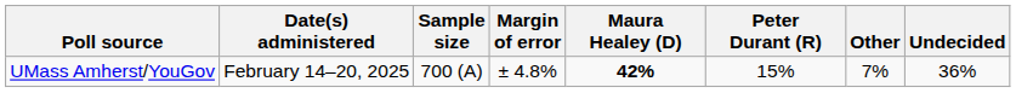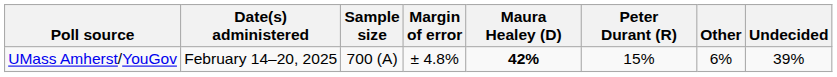 <table class="wikitable" style="font-size:90%;text-align:center;">
 <tr valign=bottom>
 <th>Poll source</th>
 <th>Date(s)<br>administered</th>
 <th>Sample<br>size</th>
 <th>Margin<br>of error</th>
 <th style="width:100px;">Maura<br>Healey (D)</th>
 <th style="width:100px;">Peter<br>Durant (R)</th>
 <th>Other</th>
 <th>Undecided</th>
 </tr>
 <tr>
 <td style="text-align:left;"><a href='#'>UMass Amherst</a>/<a href='#'>YouGov</a></td>
 <td>February 14–20, 2025</td>
 <td>700 (A)</td>
 <td>± 4.8%</td>
 <td><strong>42%</strong></td>
 <td>15%</td>
-<td>7%</td>
-<td>36%</td>
+<td>6%</td>
+<td>39%</td>
 </tr>
 </table>
